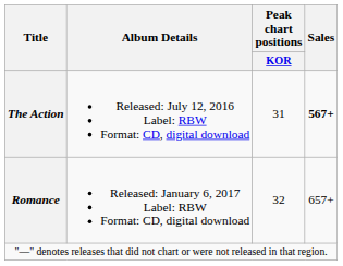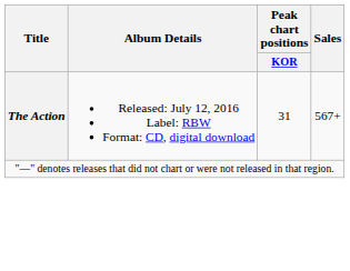 <table class="wikitable plainrowheaders" style="text-align:center">
 <tr>
 <th scope="col" rowspan="2">Title</th>
 <th scope="col" rowspan="2">Album Details</th>
 <th scope="col">Peak chart positions</th>
 <th scope="col" rowspan="2">Sales</th>
 </tr>
 <tr>
 <th scope="col" style="width:3em;font-size:90%"><a href='#'>KOR</a><br></th>
 </tr>
 <tr>
 <th scope="row"><em>The Action</em></th>
 <td><br><ul><li>Released: July 12, 2016</li><li>Label: <a href='#'>RBW</a></li><li>Format: <a href='#'>CD</a>, <a href='#'>digital download</a></li></ul></td>
 <td>31</td>
-<td><strong>567+</strong></td>
-</tr>
-<tr>
-<th scope="row"><em>Romance</em></th>
-<td><br><ul><li>Released: January 6, 2017</li><li>Label: RBW</li><li>Format: CD, digital download</li></ul></td>
-<td>32</td>
-<td>657+</td>
+<td>567+</td>
 </tr>
 <tr>
 <td colspan="4" style="font-size:85%;">"—" denotes releases that did not chart or were not released in that region.</td>
 </tr>
 </table>
